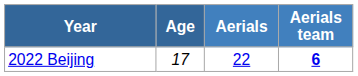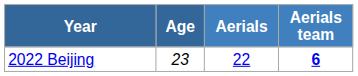 <table class="wikitable" style="font-size:95%; text-align:center; border:grey solid 1px; border-collapse:collapse; background:#ffffff;">
 <tr>
 <th style="background-color:#369; color:white;    width:140px;">Year</th>
 <th style="background-color:#369; color:white;    width:40px;">Age</th>
 <th style="background-color:#4180be; color:white; width:65px;">Aerials</th>
 <th style="background-color:#4180be; color:white; width:65px;">Aerials team</th>
 </tr>
 <tr>
 <td align=left> <a href='#'>2022 Beijing</a></td>
-<td><em>17</em></td>
+<td><em>23</em></td>
 <td><a href='#'>22</a></td>
 <td><strong><a href='#'>6</a></strong></td>
 </tr>
 </table>
